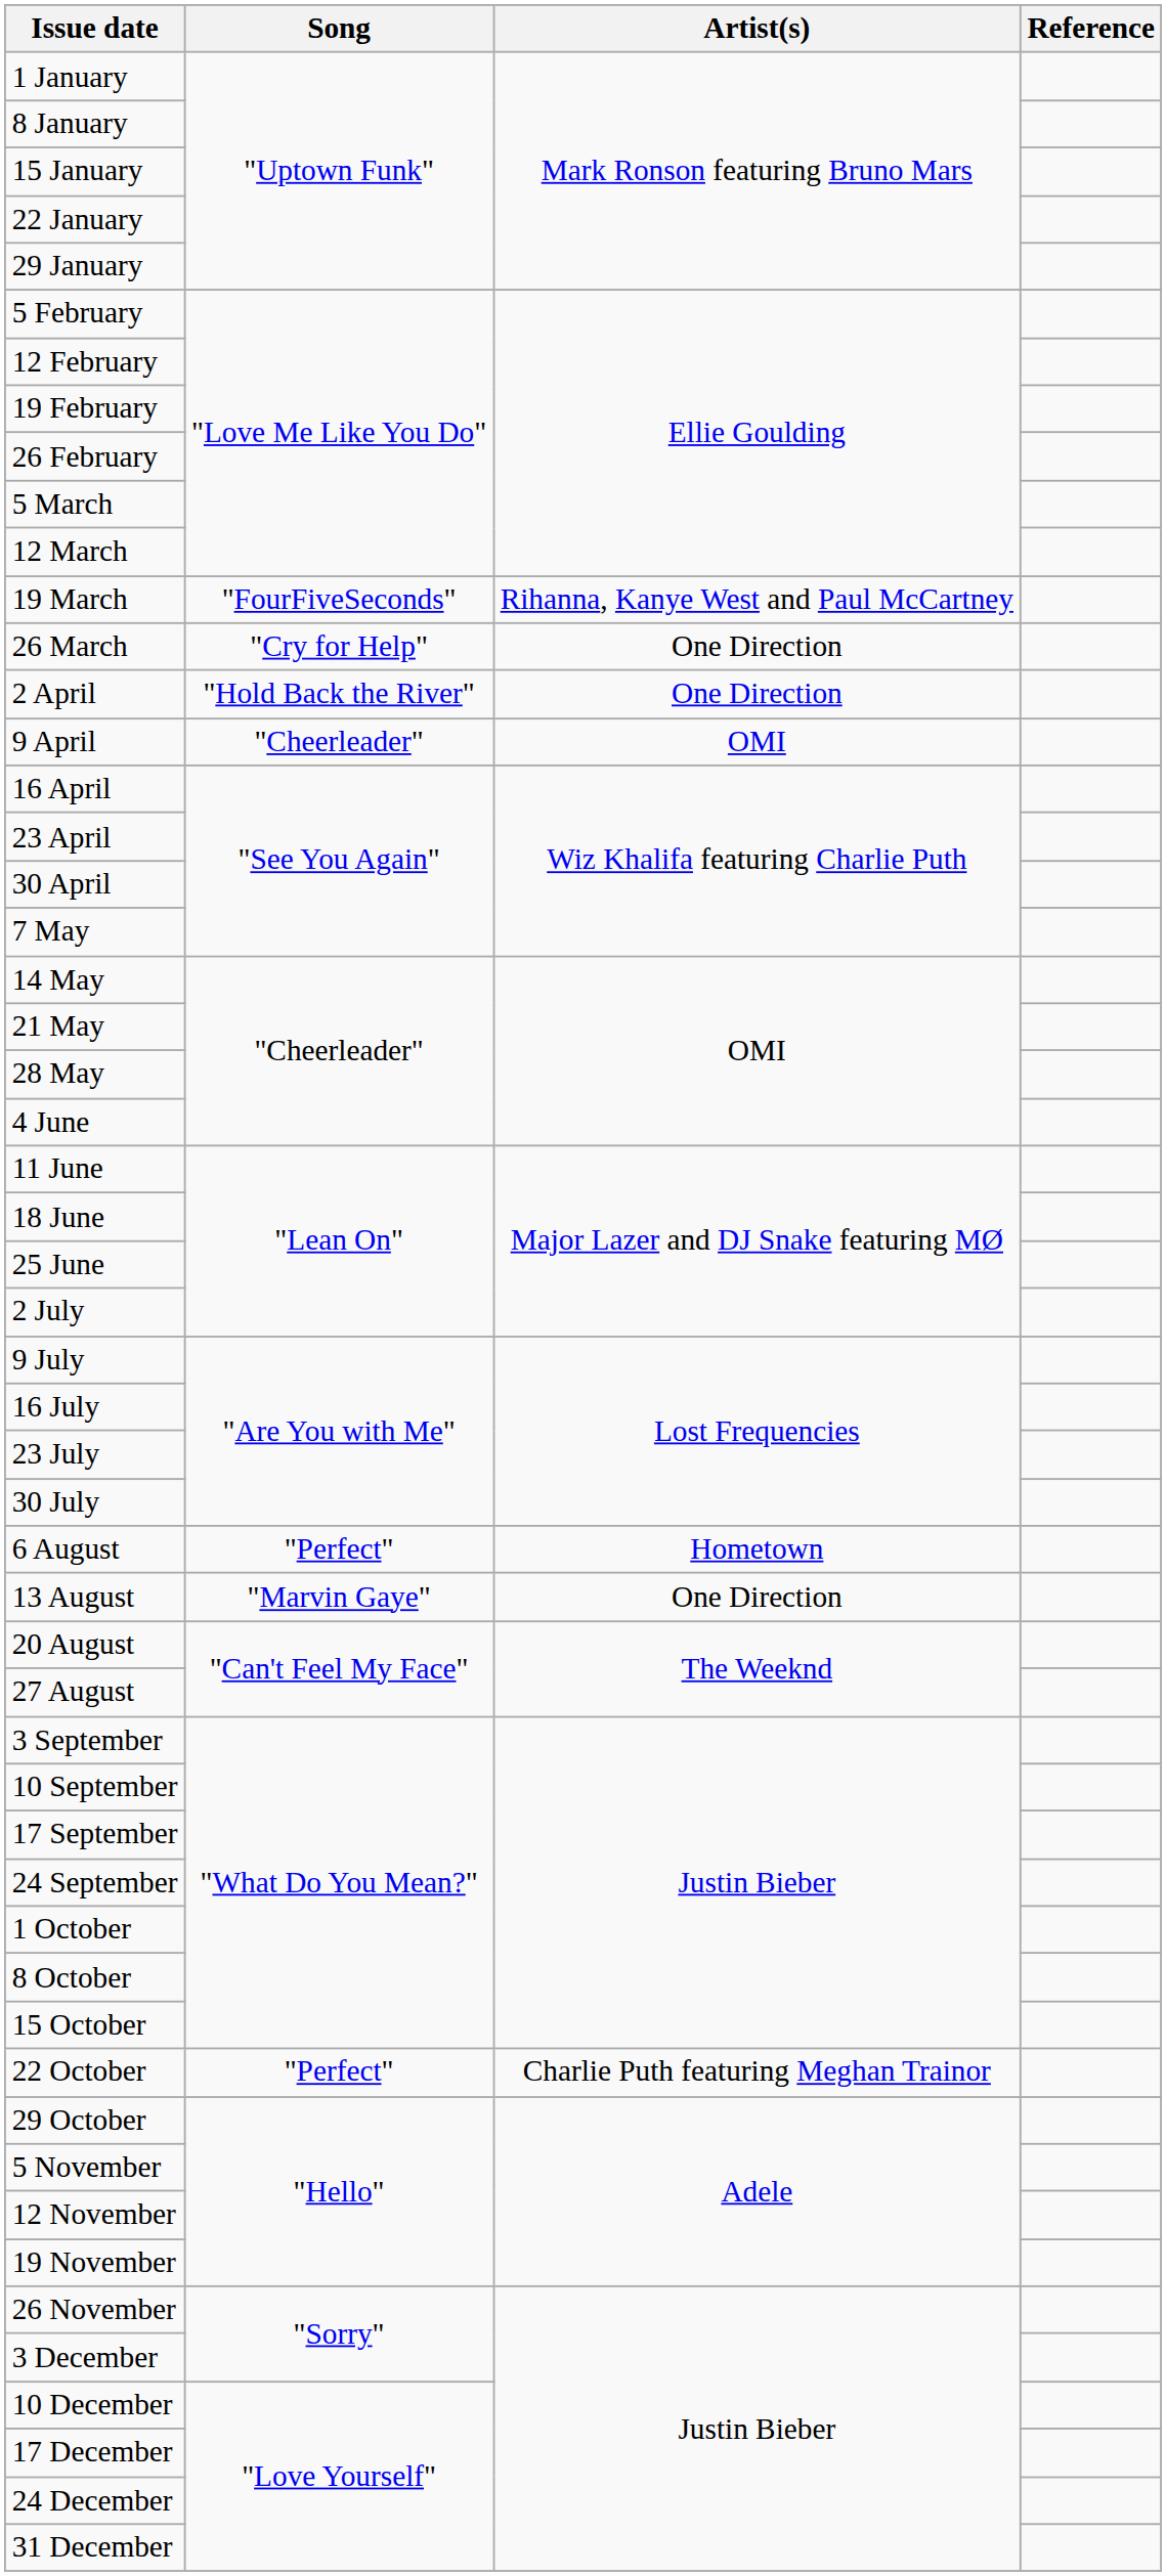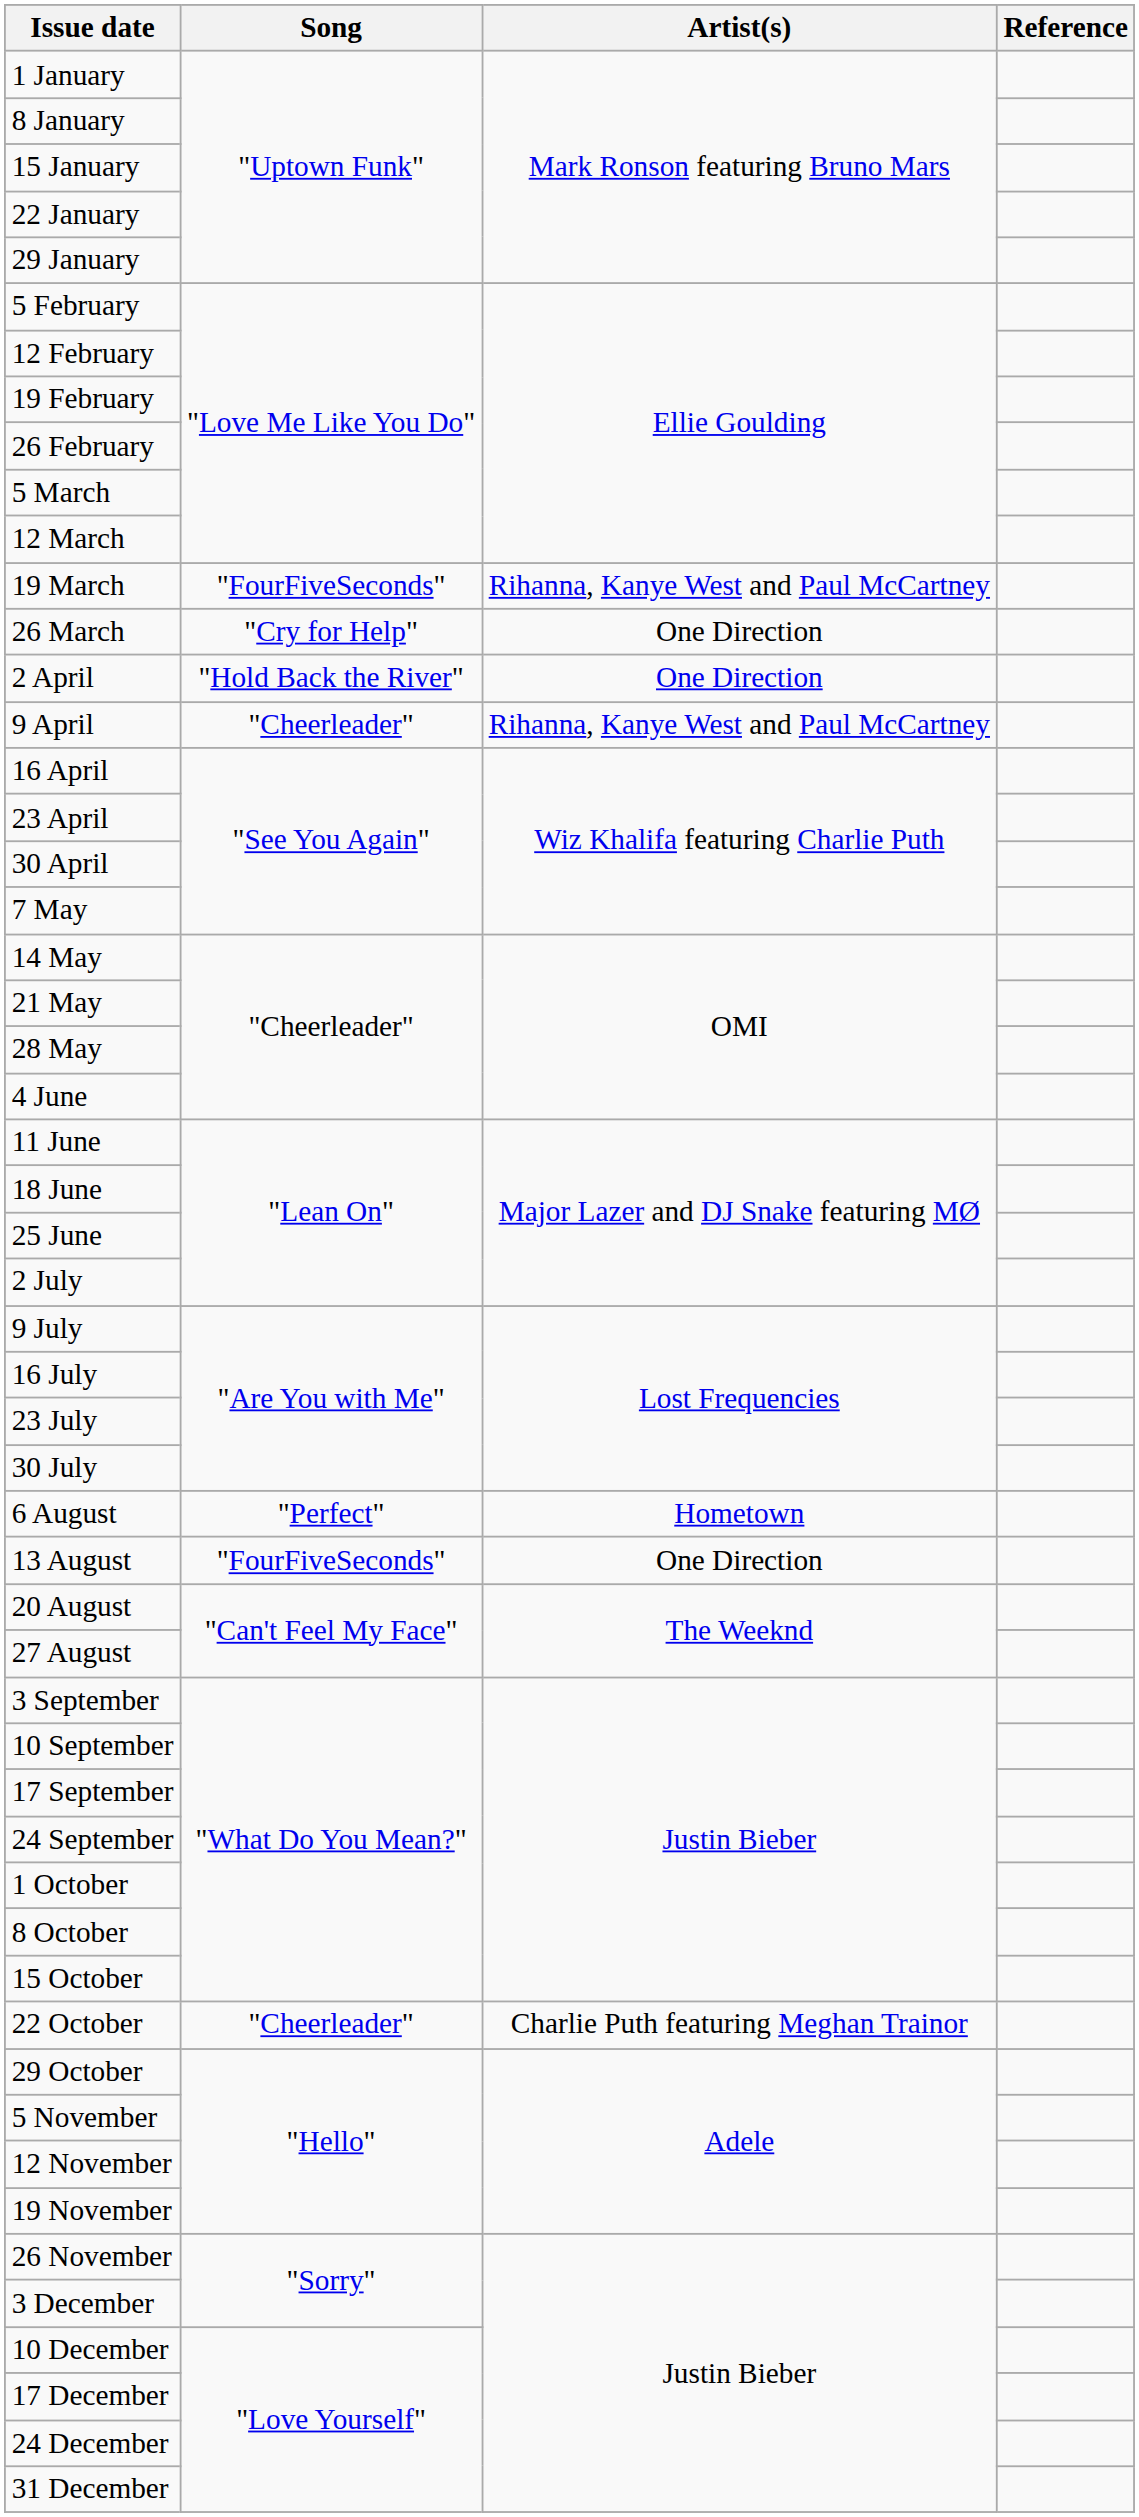 <table class="wikitable">
 <tr>
 <th>Issue date</th>
 <th>Song</th>
 <th>Artist(s)</th>
 <th>Reference</th>
 </tr>
 <tr>
 <td>1 January</td>
 <td align="center" rowspan="5">"<a href='#'>Uptown Funk</a>"</td>
 <td align="center" rowspan="5"><a href='#'>Mark Ronson</a> featuring <a href='#'>Bruno Mars</a></td>
 <td align="center"></td>
 </tr>
 <tr>
 <td>8 January</td>
 <td align="center"></td>
 </tr>
 <tr>
 <td>15 January</td>
 <td align="center"></td>
 </tr>
 <tr>
 <td>22 January</td>
 <td align="center"></td>
 </tr>
 <tr>
 <td>29 January</td>
 <td align="center"></td>
 </tr>
 <tr>
 <td>5 February</td>
 <td align="center" rowspan="6">"<a href='#'>Love Me Like You Do</a>"</td>
 <td align="center" rowspan="6"><a href='#'>Ellie Goulding</a></td>
 <td align="center"></td>
 </tr>
 <tr>
 <td>12 February</td>
 <td align="center"></td>
 </tr>
 <tr>
 <td>19 February</td>
 <td align="center"></td>
 </tr>
 <tr>
 <td>26 February</td>
 <td align="center"></td>
 </tr>
 <tr>
 <td>5 March</td>
 <td align="center"></td>
 </tr>
 <tr>
 <td>12 March</td>
 <td align="center"></td>
 </tr>
 <tr>
 <td>19 March</td>
 <td align="center">"<a href='#'>FourFiveSeconds</a>"</td>
 <td align="center"><a href='#'>Rihanna</a>, <a href='#'>Kanye West</a> and <a href='#'>Paul McCartney</a></td>
 <td align="center"></td>
 </tr>
 <tr>
 <td>26 March</td>
 <td align="center">"<a href='#'>Cry for Help</a>"</td>
 <td align="center">One Direction</td>
 <td align="center"></td>
 </tr>
 <tr>
 <td>2 April</td>
 <td align="center">"<a href='#'>Hold Back the River</a>"</td>
 <td align="center"><a href='#'>One Direction</a></td>
 <td align="center"></td>
 </tr>
 <tr>
 <td>9 April</td>
 <td align="center">"<a href='#'>Cheerleader</a>"</td>
-<td align="center"><a href='#'>OMI</a></td>
+<td align="center"><a href='#'>Rihanna</a>, <a href='#'>Kanye West</a> and <a href='#'>Paul McCartney</a></td>
 <td align="center"></td>
 </tr>
 <tr>
 <td>16 April</td>
 <td align="center" rowspan="4">"<a href='#'>See You Again</a>"</td>
 <td align="center" rowspan="4"><a href='#'>Wiz Khalifa</a> featuring <a href='#'>Charlie Puth</a></td>
 <td align="center"></td>
 </tr>
 <tr>
 <td>23 April</td>
 <td align="center"></td>
 </tr>
 <tr>
 <td>30 April</td>
 <td align="center"></td>
 </tr>
 <tr>
 <td>7 May</td>
 <td align="center"></td>
 </tr>
 <tr>
 <td>14 May</td>
 <td align="center" rowspan="4">"Cheerleader"</td>
 <td align="center" rowspan="4">OMI</td>
 <td align="center"></td>
 </tr>
 <tr>
 <td>21 May</td>
 <td align="center"></td>
 </tr>
 <tr>
 <td>28 May</td>
 <td align="center"></td>
 </tr>
 <tr>
 <td>4 June</td>
 <td align="center"></td>
 </tr>
 <tr>
 <td>11 June</td>
 <td align="center" rowspan="4">"<a href='#'>Lean On</a>"</td>
 <td align="center" rowspan="4"><a href='#'>Major Lazer</a> and <a href='#'>DJ Snake</a> featuring <a href='#'>MØ</a></td>
 <td align="center"></td>
 </tr>
 <tr>
 <td>18 June</td>
 <td align="center"></td>
 </tr>
 <tr>
 <td>25 June</td>
 <td align="center"></td>
 </tr>
 <tr>
 <td>2 July</td>
 <td align="center"></td>
 </tr>
 <tr>
 <td>9 July</td>
 <td align="center" rowspan="4">"<a href='#'>Are You with Me</a>"</td>
 <td align="center" rowspan="4"><a href='#'>Lost Frequencies</a></td>
 <td align="center"></td>
 </tr>
 <tr>
 <td>16 July</td>
 <td align="center"></td>
 </tr>
 <tr>
 <td>23 July</td>
 <td align="center"></td>
 </tr>
 <tr>
 <td>30 July</td>
 <td align="center"></td>
 </tr>
 <tr>
 <td>6 August</td>
 <td align="center">"<a href='#'>Perfect</a>"</td>
 <td align="center"><a href='#'>Hometown</a></td>
 <td align="center"></td>
 </tr>
 <tr>
 <td>13 August</td>
-<td align="center">"<a href='#'>Marvin Gaye</a>"</td>
+<td align="center">"<a href='#'>FourFiveSeconds</a>"</td>
 <td align="center">One Direction</td>
 <td align="center"></td>
 </tr>
 <tr>
 <td>20 August</td>
 <td align="center" rowspan="2">"<a href='#'>Can't Feel My Face</a>"</td>
 <td align="center" rowspan="2"><a href='#'>The Weeknd</a></td>
 <td align="center"></td>
 </tr>
 <tr>
 <td>27 August</td>
 <td align="center"></td>
 </tr>
 <tr>
 <td>3 September</td>
 <td align="center" rowspan="7">"<a href='#'>What Do You Mean?</a>"</td>
 <td align="center" rowspan="7"><a href='#'>Justin Bieber</a></td>
 <td align="center"></td>
 </tr>
 <tr>
 <td>10 September</td>
 <td align="center"></td>
 </tr>
 <tr>
 <td>17 September</td>
 <td align="center"></td>
 </tr>
 <tr>
 <td>24 September</td>
 <td align="center"></td>
 </tr>
 <tr>
 <td>1 October</td>
 <td align="center"></td>
 </tr>
 <tr>
 <td>8 October</td>
 <td align="center"></td>
 </tr>
 <tr>
 <td>15 October</td>
 <td align="center"></td>
 </tr>
 <tr>
 <td>22 October</td>
-<td align="center">"<a href='#'>Perfect</a>"</td>
+<td align="center">"<a href='#'>Cheerleader</a>"</td>
 <td align="center">Charlie Puth featuring <a href='#'>Meghan Trainor</a></td>
 <td align="center"></td>
 </tr>
 <tr>
 <td>29 October</td>
 <td align="center" rowspan="4">"<a href='#'>Hello</a>"</td>
 <td align="center" rowspan="4"><a href='#'>Adele</a></td>
 <td align="center"></td>
 </tr>
 <tr>
 <td>5 November</td>
 <td align="center"></td>
 </tr>
 <tr>
 <td>12 November</td>
 <td align="center"></td>
 </tr>
 <tr>
 <td>19 November</td>
 <td align="center"></td>
 </tr>
 <tr>
 <td>26 November</td>
 <td align="center" rowspan="2">"<a href='#'>Sorry</a>"</td>
 <td align="center" rowspan="6">Justin Bieber</td>
 <td align="center"></td>
 </tr>
 <tr>
 <td>3 December</td>
 <td align="center"></td>
 </tr>
 <tr>
 <td>10 December</td>
 <td align="center" rowspan="4">"<a href='#'>Love Yourself</a>"</td>
 <td align="center"></td>
 </tr>
 <tr>
 <td>17 December</td>
 <td align="center"></td>
 </tr>
 <tr>
 <td>24 December</td>
 <td align="center"></td>
 </tr>
 <tr>
 <td>31 December</td>
 <td align="center"></td>
 </tr>
 </table>
